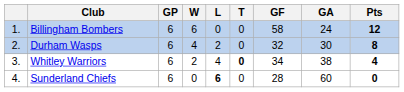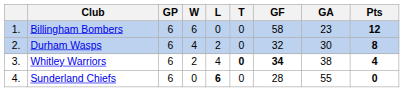 <table class="wikitable">
 <tr>
 <th width="30"></th>
 <th width="200">Club</th>
 <th width="30">GP</th>
 <th width="30">W</th>
 <th width="30">L</th>
 <th width="30">T</th>
 <th width="70">GF</th>
 <th width="70">GA</th>
 <th width="70">Pts</th>
 </tr>
 <tr bgcolor="#BCD2EE" align="center">
 <td>1.</td>
 <td align="left"><a href='#'>Billingham Bombers</a></td>
 <td>6</td>
 <td>6</td>
 <td>0</td>
 <td>0</td>
 <td>58</td>
-<td>24</td>
+<td>23</td>
 <td><strong>12</strong></td>
 </tr>
 <tr bgcolor="#BCD2EE" align="center">
 <td>2.</td>
 <td align="left"><a href='#'>Durham Wasps</a></td>
 <td>6</td>
 <td>4</td>
 <td>2</td>
 <td>0</td>
 <td>32</td>
 <td>30</td>
 <td><strong>8</strong></td>
 </tr>
 <tr bgcolor="#FFFFFF" align="center">
 <td>3.</td>
 <td align="left"><a href='#'>Whitley Warriors</a></td>
 <td>6</td>
 <td>2</td>
 <td>4</td>
 <td><strong>0</strong></td>
-<td>34</td>
+<td><strong>34</strong></td>
 <td>38</td>
 <td><strong>4</strong></td>
 </tr>
 <tr bgcolor="#FFFFFF" align="center">
 <td>4.</td>
 <td align="left"><a href='#'>Sunderland Chiefs</a></td>
 <td>6</td>
 <td>0</td>
 <td><strong>6</strong></td>
 <td>0</td>
 <td>28</td>
-<td>60</td>
+<td>55</td>
 <td><strong>0</strong></td>
 </tr>
 </table>
